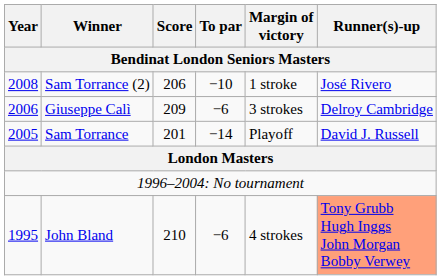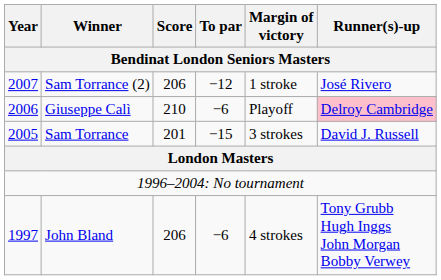 <table class="wikitable" style="font-size:95%">
 <tr>
 <th>Year</th>
 <th>Winner</th>
 <th>Score</th>
 <th>To par</th>
 <th>Margin of<br>victory</th>
 <th>Runner(s)-up</th>
 </tr>
 <tr>
 <th colspan=9>Bendinat London Seniors Masters</th>
 </tr>
 <tr>
-<td><a href='#'>2008</a></td>
+<td><a href='#'>2007</a></td>
 <td> <a href='#'>Sam Torrance</a> (2)</td>
 <td align=center>206</td>
-<td align=center>−10</td>
+<td align=center>−12</td>
 <td>1 stroke</td>
 <td> <a href='#'>José Rivero</a></td>
 </tr>
 <tr>
 <td><a href='#'>2006</a></td>
 <td> <a href='#'>Giuseppe Calì</a></td>
-<td align=center>209</td>
+<td align=center>210</td>
 <td align=center>−6</td>
-<td>3 strokes</td>
-<td> <a href='#'>Delroy Cambridge</a></td>
+<td>Playoff</td>
+<td style="background: pink;"> <a href='#'>Delroy Cambridge</a></td>
 </tr>
 <tr>
 <td><a href='#'>2005</a></td>
 <td> <a href='#'>Sam Torrance</a></td>
 <td align=center>201</td>
-<td align=center>−14</td>
-<td>Playoff</td>
+<td align=center>−15</td>
+<td>3 strokes</td>
 <td> <a href='#'>David J. Russell</a></td>
 </tr>
 <tr>
 <th colspan=9>London Masters</th>
 </tr>
 <tr>
 <td colspan=9 align=center><em>1996–2004: No tournament</em></td>
 </tr>
 <tr>
-<td><a href='#'>1995</a></td>
+<td><a href='#'>1997</a></td>
 <td> <a href='#'>John Bland</a></td>
-<td align=center>210</td>
+<td align=center>206</td>
 <td align=center>−6</td>
 <td>4 strokes</td>
-<td style="background: lightsalmon;"> <a href='#'>Tony Grubb</a><br> <a href='#'>Hugh Inggs</a><br> <a href='#'>John Morgan</a><br> <a href='#'>Bobby Verwey</a></td>
+<td> <a href='#'>Tony Grubb</a><br> <a href='#'>Hugh Inggs</a><br> <a href='#'>John Morgan</a><br> <a href='#'>Bobby Verwey</a></td>
 </tr>
 </table>
